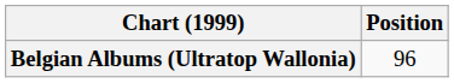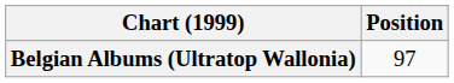 <table class="wikitable plainrowheaders" style="text-align:center">
 <tr>
 <th scope="col">Chart (1999)</th>
 <th scope="col">Position</th>
 </tr>
 <tr>
 <th scope="row">Belgian Albums (Ultratop Wallonia)</th>
-<td>96</td>
+<td>97</td>
 </tr>
 </table>
